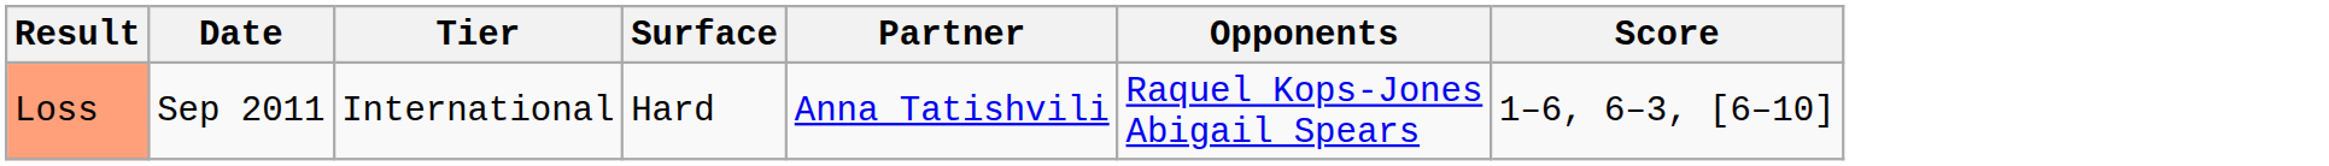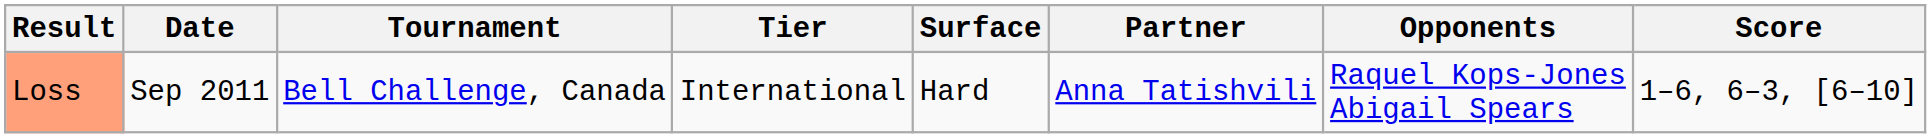 <table class=wikitable>
 <tr>
 <th>Result</th>
 <th>Date</th>
+<th>Tournament</th>
 <th>Tier</th>
 <th>Surface</th>
 <th>Partner</th>
 <th>Opponents</th>
 <th class="unsortable">Score</th>
 </tr>
 <tr>
 <td style="background:#ffa07a;">Loss</td>
 <td>Sep 2011</td>
+<td><a href='#'>Bell Challenge</a>, Canada</td>
 <td>International</td>
 <td>Hard</td>
 <td> <a href='#'>Anna Tatishvili</a></td>
 <td> <a href='#'>Raquel Kops-Jones</a><br> <a href='#'>Abigail Spears</a></td>
 <td>1–6, 6–3, [6–10]</td>
 </tr>
 </table>
